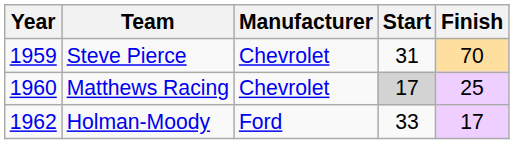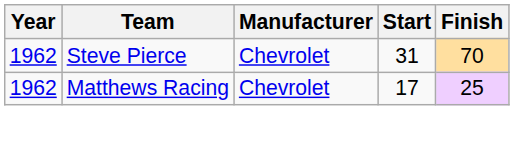 <table class="wikitable" style="font-size: 90%;">
 <tr>
 <th>Year</th>
 <th>Team</th>
 <th>Manufacturer</th>
 <th>Start</th>
 <th>Finish</th>
 </tr>
 <tr>
-<td><a href='#'>1959</a></td>
+<td><a href='#'>1962</a></td>
 <td><a href='#'>Steve Pierce</a></td>
 <td><a href='#'>Chevrolet</a></td>
 <td align="center">31</td>
 <td align="center" style="background:#FFDF9F;">70</td>
 </tr>
 <tr>
-<td><a href='#'>1960</a></td>
+<td><a href='#'>1962</a></td>
 <td><a href='#'>Matthews Racing</a></td>
 <td><a href='#'>Chevrolet</a></td>
-<td align="center" style="background: lightgrey;">17</td>
+<td align="center">17</td>
 <td align="center" style="background:#EFCFFF;">25</td>
 </tr>
-<tr>
-<td><a href='#'>1962</a></td>
-<td><a href='#'>Holman-Moody</a></td>
-<td><a href='#'>Ford</a></td>
-<td align="center">33</td>
-<td align="center" style="background:#EFCFFF;">17</td>
-</tr>
 </table>
